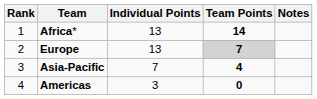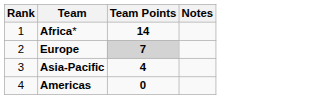 <table class="wikitable sortable" style="text-align:center">
 <tr>
 <th>Rank</th>
 <th>Team</th>
-<th>Individual Points</th>
 <th>Team Points</th>
 <th>Notes</th>
 </tr>
 <tr>
 <td>1</td>
 <td align="left"><strong>Africa</strong>*</td>
-<td>13</td>
 <td><strong>14</strong></td>
 <td></td>
 </tr>
 <tr>
 <td>2</td>
 <td align="left"><strong>Europe</strong></td>
-<td>13</td>
 <td style="background: lightgrey;"><strong>7</strong></td>
 <td></td>
 </tr>
 <tr>
 <td>3</td>
 <td align="left"><strong>Asia-Pacific</strong></td>
-<td>7</td>
 <td><strong>4</strong></td>
 <td></td>
 </tr>
 <tr>
 <td>4</td>
 <td align="left"><strong>Americas</strong></td>
-<td>3</td>
 <td><strong>0</strong></td>
 <td></td>
 </tr>
 </table>
